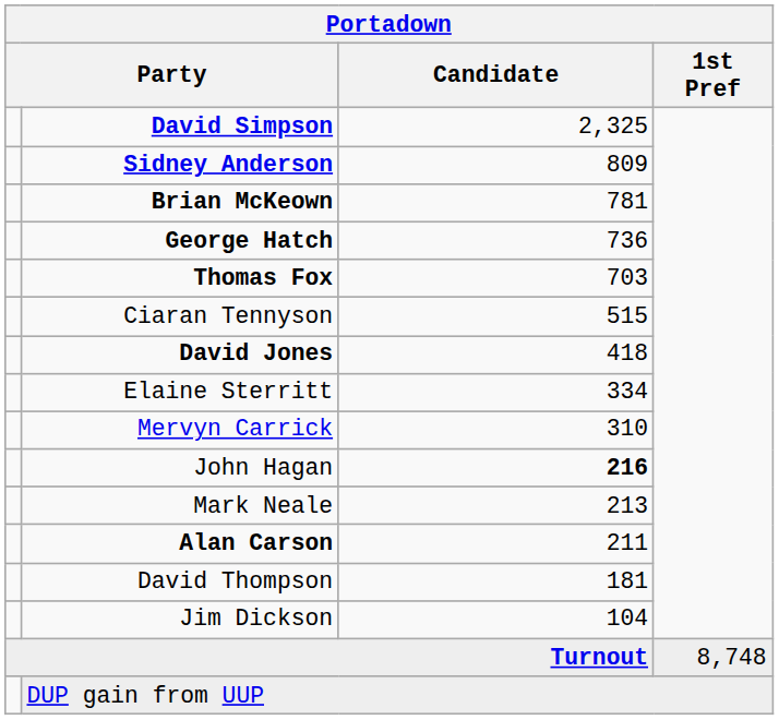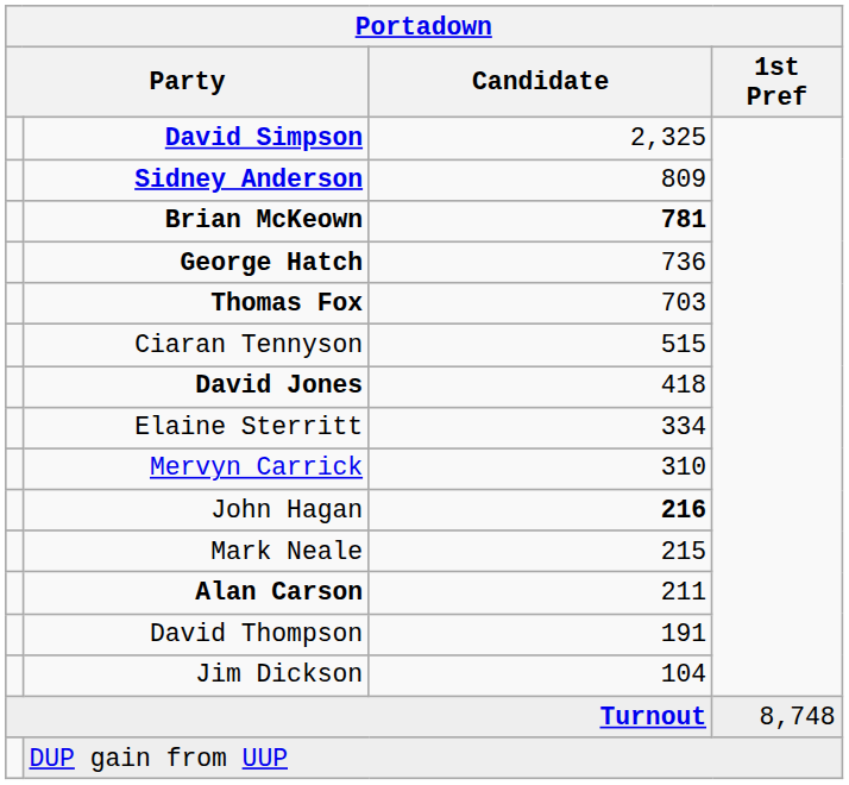 <table class="wikitable">
 <tr>
 <th colspan="4" align="center"><a href='#'>Portadown</a></th>
 </tr>
 <tr>
 <th colspan="2" align="center" width=180>Party</th>
 <th width=170>Candidate</th>
 <th width=60>1st Pref</th>
 </tr>
 <tr>
 <td></td>
 <td align="right"><strong><a href='#'>David Simpson</a></strong></td>
 <td align="right">2,325</td>
 </tr>
 <tr>
 <td></td>
 <td align="right"><strong><a href='#'>Sidney Anderson</a></strong></td>
 <td align="right">809</td>
 </tr>
 <tr>
 <td></td>
 <td align="right"><strong>Brian McKeown</strong></td>
-<td align="right">781</td>
+<td align="right"><strong>781</strong></td>
 </tr>
 <tr>
 <td></td>
 <td align="right"><strong>George Hatch</strong></td>
 <td align="right">736</td>
 </tr>
 <tr>
 <td></td>
 <td align="right"><strong>Thomas Fox</strong></td>
 <td align="right">703</td>
 </tr>
 <tr>
 <td></td>
 <td align="right">Ciaran Tennyson</td>
 <td align="right">515</td>
 </tr>
 <tr>
 <td></td>
 <td align="right"><strong>David Jones</strong></td>
 <td align="right">418</td>
 </tr>
 <tr>
 <td></td>
 <td align="right">Elaine Sterritt</td>
 <td align="right">334</td>
 </tr>
 <tr>
 <td></td>
 <td align="right"><a href='#'>Mervyn Carrick</a></td>
 <td align="right">310</td>
 </tr>
 <tr>
 <td></td>
 <td align="right">John Hagan</td>
 <td align="right"><strong>216</strong></td>
 </tr>
 <tr>
 <td></td>
 <td align="right">Mark Neale</td>
-<td align="right">213</td>
+<td align="right">215</td>
 </tr>
 <tr>
 <td></td>
 <td align="right"><strong>Alan Carson</strong></td>
 <td align="right">211</td>
 </tr>
 <tr>
 <td></td>
 <td align="right">David Thompson</td>
-<td align="right">181</td>
+<td align="right">191</td>
 </tr>
 <tr>
 <td></td>
 <td align="right">Jim Dickson</td>
 <td align="right">104</td>
 </tr>
 <tr bgcolor="EEEEEE">
 <td colspan=3 align="right"><strong><a href='#'>Turnout</a></strong></td>
 <td align="right">8,748</td>
 </tr>
 <tr>
 <td bgcolor=></td>
 <td colspan=3 bgcolor="EEEEEE"><a href='#'>DUP</a> gain from <a href='#'>UUP</a></td>
 </tr>
 </table>
